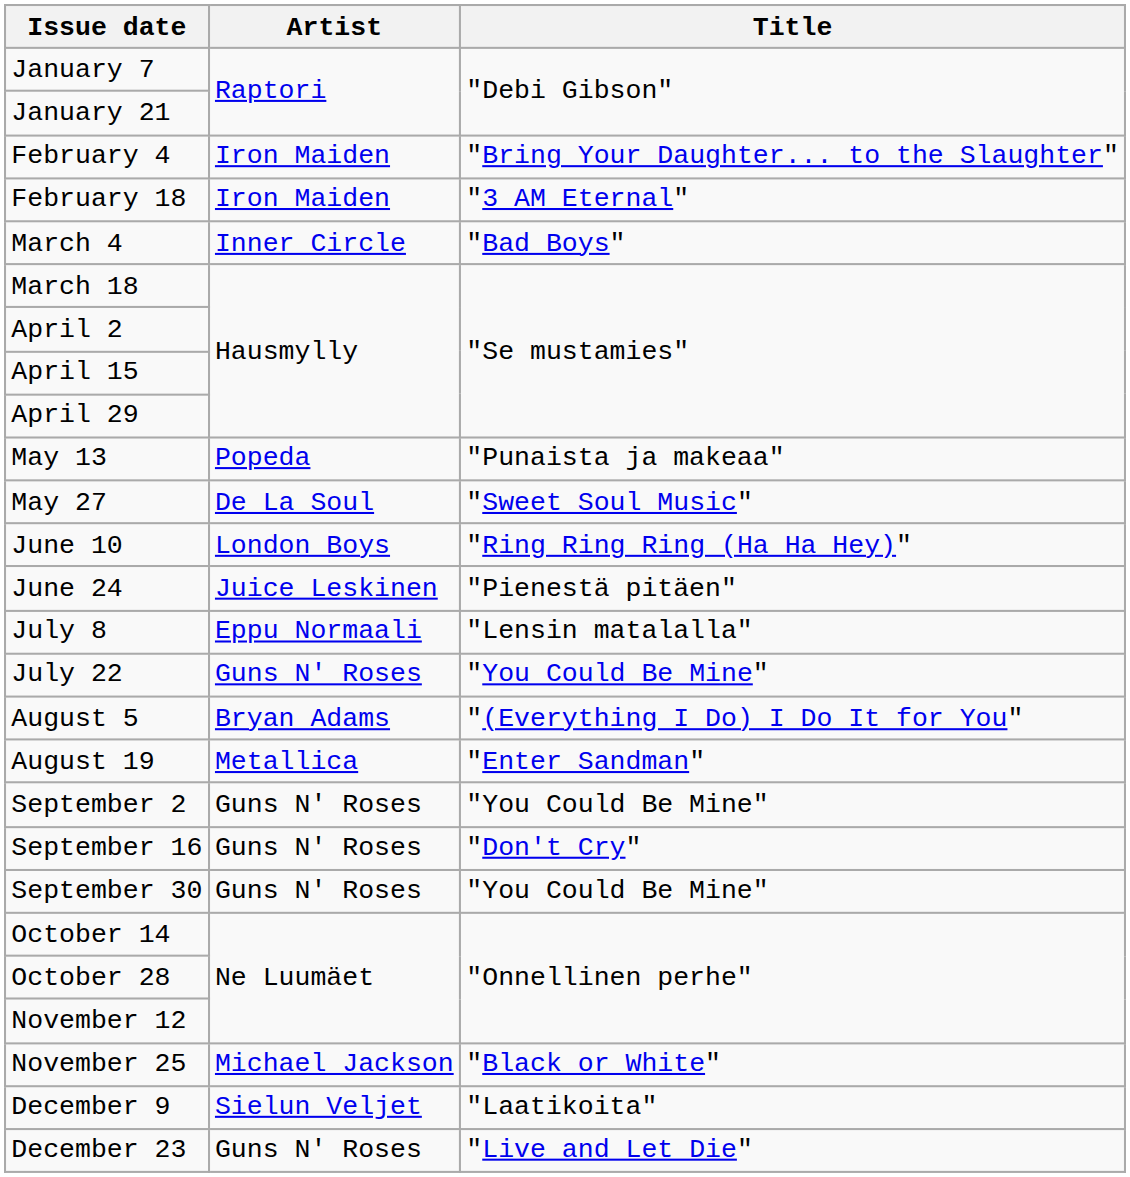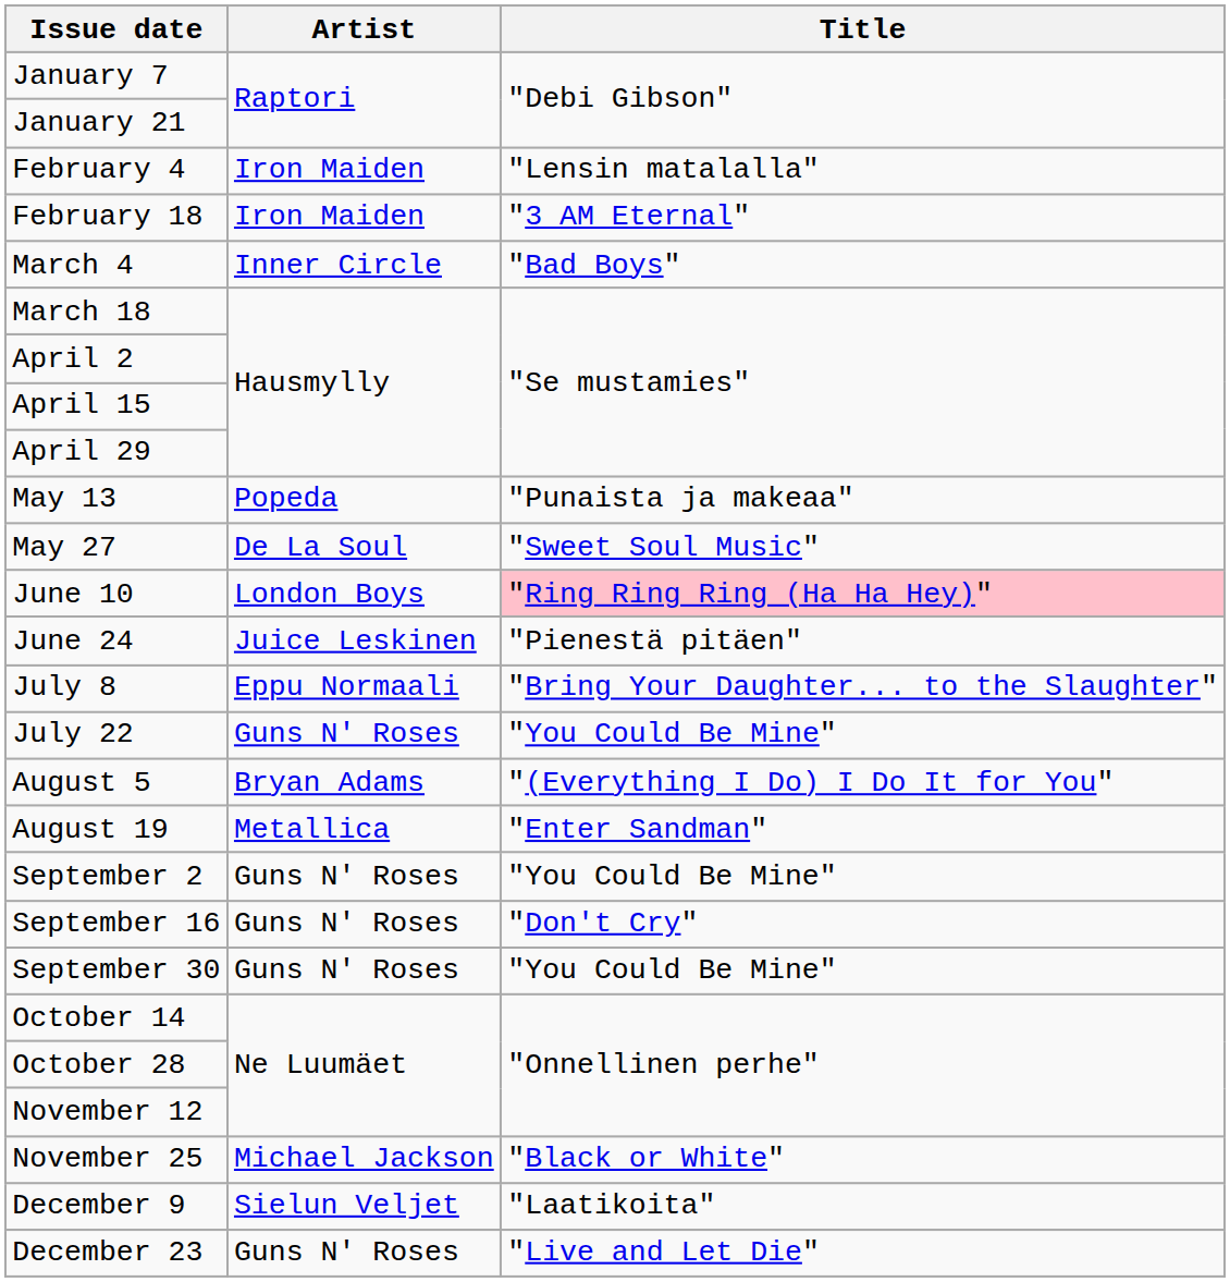 <table class="wikitable" style="margin: 0 0 0 0;">
 <tr>
 <th>Issue date</th>
 <th>Artist</th>
 <th>Title</th>
 </tr>
 <tr>
 <td>January 7</td>
 <td rowspan=2><a href='#'>Raptori</a></td>
 <td rowspan=2>"Debi Gibson"</td>
 </tr>
 <tr>
 <td>January 21</td>
 </tr>
 <tr>
 <td>February 4</td>
 <td><a href='#'>Iron Maiden</a></td>
-<td>"<a href='#'>Bring Your Daughter... to the Slaughter</a>"</td>
+<td>"Lensin matalalla"</td>
 </tr>
 <tr>
 <td>February 18</td>
 <td><a href='#'>Iron Maiden</a></td>
 <td>"<a href='#'>3 AM Eternal</a>"</td>
 </tr>
 <tr>
 <td>March 4</td>
 <td><a href='#'>Inner Circle</a></td>
 <td>"<a href='#'>Bad Boys</a>"</td>
 </tr>
 <tr>
 <td>March 18</td>
 <td rowspan=4>Hausmylly</td>
 <td rowspan=4>"Se mustamies"</td>
 </tr>
 <tr>
 <td>April 2</td>
 </tr>
 <tr>
 <td>April 15</td>
 </tr>
 <tr>
 <td>April 29</td>
 </tr>
 <tr>
 <td>May 13</td>
 <td><a href='#'>Popeda</a></td>
 <td>"Punaista ja makeaa"</td>
 </tr>
 <tr>
 <td>May 27</td>
 <td><a href='#'>De La Soul</a></td>
 <td>"<a href='#'>Sweet Soul Music</a>"</td>
 </tr>
 <tr>
 <td>June 10</td>
 <td><a href='#'>London Boys</a></td>
-<td>"<a href='#'>Ring Ring Ring (Ha Ha Hey)</a>"</td>
+<td style="background: pink;">"<a href='#'>Ring Ring Ring (Ha Ha Hey)</a>"</td>
 </tr>
 <tr>
 <td>June 24</td>
 <td><a href='#'>Juice Leskinen</a></td>
 <td>"Pienestä pitäen"</td>
 </tr>
 <tr>
 <td>July 8</td>
 <td><a href='#'>Eppu Normaali</a></td>
-<td>"Lensin matalalla"</td>
+<td>"<a href='#'>Bring Your Daughter... to the Slaughter</a>"</td>
 </tr>
 <tr>
 <td>July 22</td>
 <td><a href='#'>Guns N' Roses</a></td>
 <td>"<a href='#'>You Could Be Mine</a>"</td>
 </tr>
 <tr>
 <td>August 5</td>
 <td><a href='#'>Bryan Adams</a></td>
 <td>"<a href='#'>(Everything I Do) I Do It for You</a>"</td>
 </tr>
 <tr>
 <td>August 19</td>
 <td><a href='#'>Metallica</a></td>
 <td>"<a href='#'>Enter Sandman</a>"</td>
 </tr>
 <tr>
 <td>September 2</td>
 <td>Guns N' Roses</td>
 <td>"You Could Be Mine"</td>
 </tr>
 <tr>
 <td>September 16</td>
 <td>Guns N' Roses</td>
 <td>"<a href='#'>Don't Cry</a>"</td>
 </tr>
 <tr>
 <td>September 30</td>
 <td>Guns N' Roses</td>
 <td>"You Could Be Mine"</td>
 </tr>
 <tr>
 <td>October 14</td>
 <td rowspan=3>Ne Luumäet</td>
 <td rowspan=3>"Onnellinen perhe"</td>
 </tr>
 <tr>
 <td>October 28</td>
 </tr>
 <tr>
 <td>November 12</td>
 </tr>
 <tr>
 <td>November 25</td>
 <td><a href='#'>Michael Jackson</a></td>
 <td>"<a href='#'>Black or White</a>"</td>
 </tr>
 <tr>
 <td>December 9</td>
 <td><a href='#'>Sielun Veljet</a></td>
 <td>"Laatikoita"</td>
 </tr>
 <tr>
 <td>December 23</td>
 <td>Guns N' Roses</td>
 <td>"<a href='#'>Live and Let Die</a>"</td>
 </tr>
 </table>
